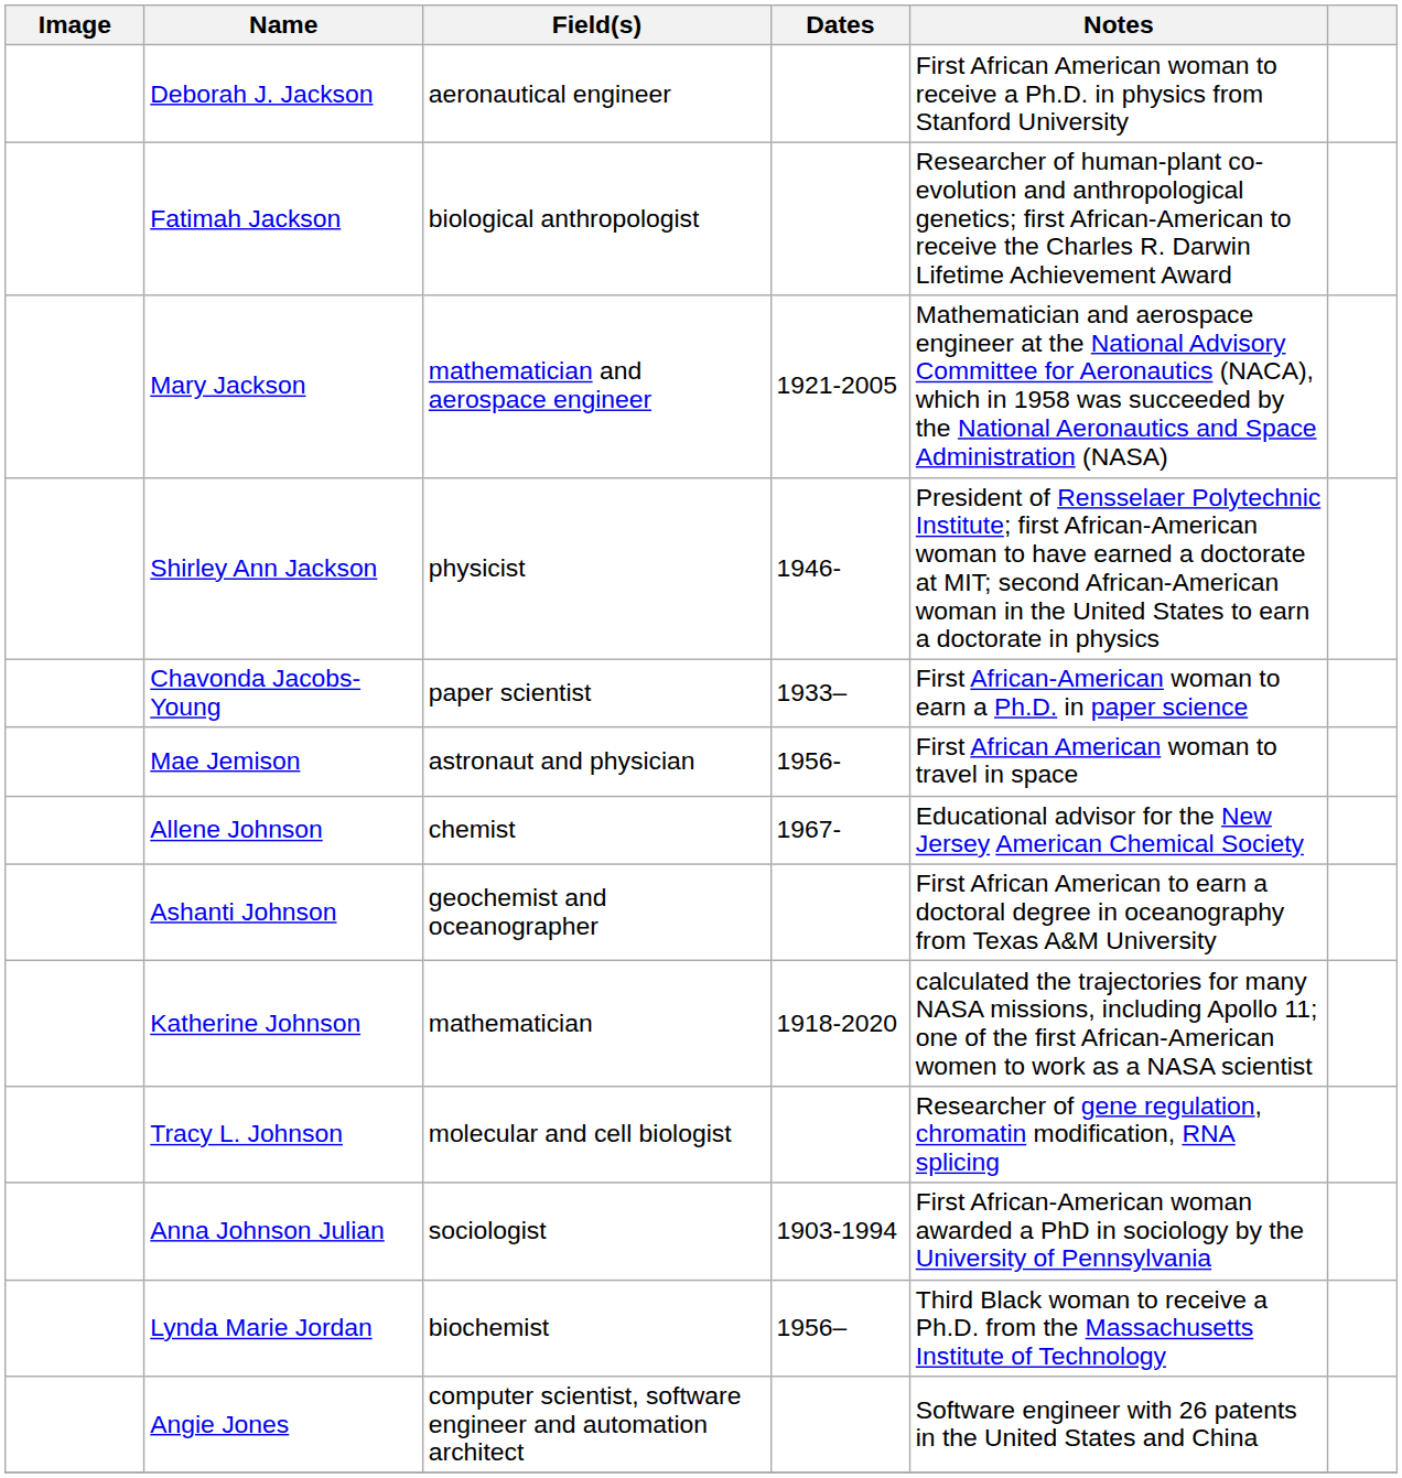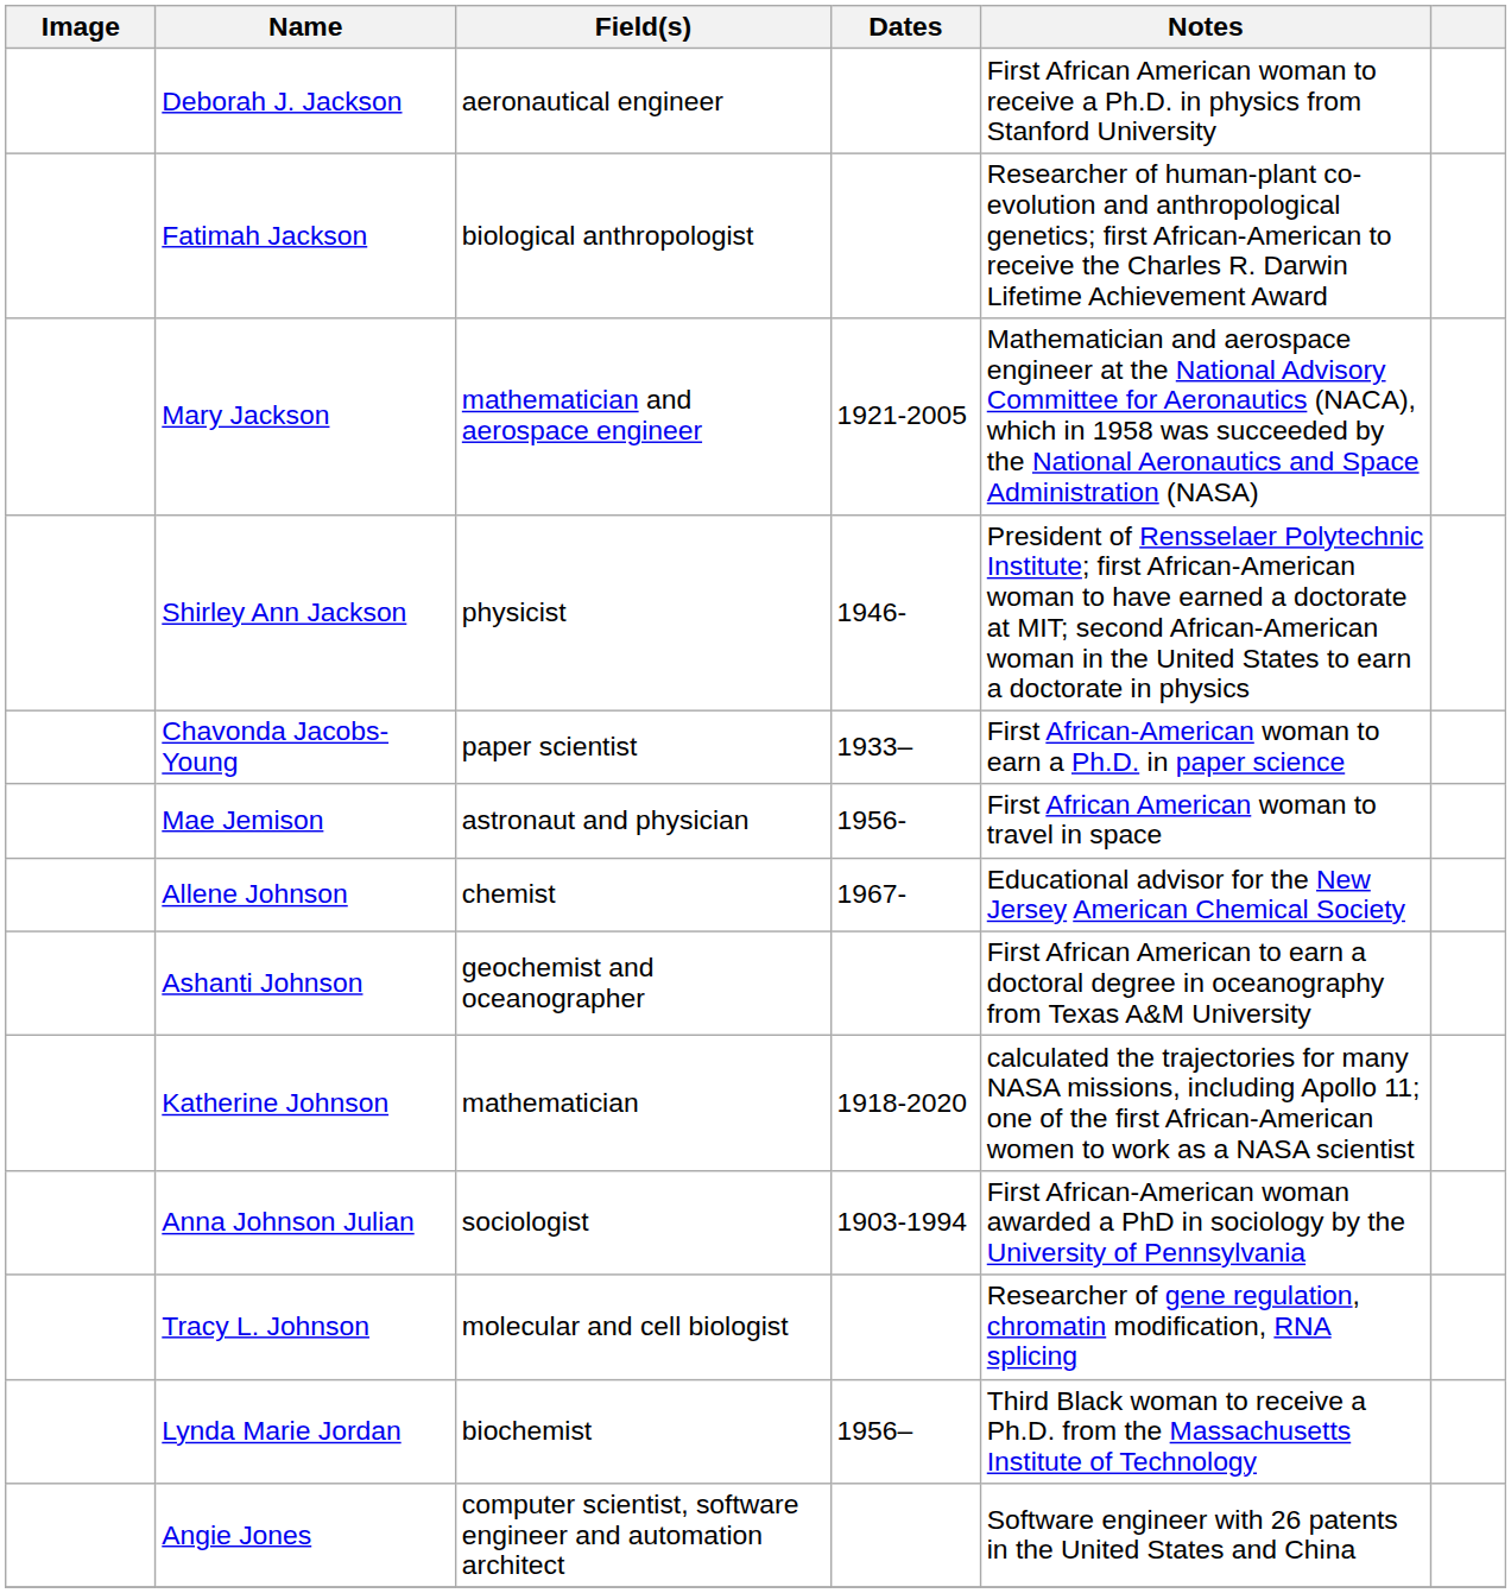 <table class="wikitable sortable plainrowheaders" style="width:100%; background:#fff;">
 <tr class="unsortable">
 <th scope="col" class="unsortable">Image</th>
 <th scope="col" style="width:20%;">Name</th>
 <th scope="col" style="width:25%;">Field(s)</th>
 <th scope="col" style="width:10%;">Dates</th>
 <th scope="col" class="unsortable" style="width: 30%">Notes</th>
 <th scope="col" class="unsortable" style="width: 5%"></th>
 </tr>
 <tr>
 <td></td>
 <td><a href='#'>Deborah J. Jackson</a></td>
 <td>aeronautical engineer</td>
 <td></td>
 <td>First African American woman to receive a Ph.D. in physics from Stanford University</td>
 <td></td>
 </tr>
 <tr>
 <td></td>
 <td><a href='#'>Fatimah Jackson</a></td>
 <td>biological anthropologist</td>
 <td></td>
 <td>Researcher of human-plant co-evolution and anthropological genetics; first African-American to receive the Charles R. Darwin Lifetime Achievement Award</td>
 <td></td>
 </tr>
 <tr>
 <td></td>
 <td><a href='#'>Mary Jackson</a></td>
 <td><a href='#'>mathematician</a> and <a href='#'>aerospace engineer</a></td>
 <td>1921-2005</td>
 <td>Mathematician and aerospace engineer at the <a href='#'>National Advisory Committee for Aeronautics</a> (NACA), which in 1958 was succeeded by the <a href='#'>National Aeronautics and Space Administration</a> (NASA)</td>
 <td></td>
 </tr>
 <tr>
 <td></td>
 <td><a href='#'>Shirley Ann Jackson</a></td>
 <td>physicist</td>
 <td>1946-</td>
 <td>President of <a href='#'>Rensselaer Polytechnic Institute</a>; first African-American woman to have earned a doctorate at MIT; second African-American woman in the United States to earn a doctorate in physics</td>
 <td></td>
 </tr>
 <tr>
 <td></td>
 <td><a href='#'>Chavonda Jacobs-Young</a></td>
 <td>paper scientist</td>
 <td>1933–</td>
 <td>First <a href='#'>African-American</a> woman to earn a <a href='#'>Ph.D.</a> in <a href='#'>paper science</a></td>
 <td></td>
 </tr>
 <tr>
 <td></td>
 <td><a href='#'>Mae Jemison</a></td>
 <td>astronaut and physician</td>
 <td>1956-</td>
 <td>First <a href='#'>African American</a> woman to travel in space</td>
 <td></td>
 </tr>
 <tr>
 <td></td>
 <td><a href='#'>Allene Johnson</a></td>
 <td>chemist</td>
 <td>1967-</td>
 <td>Educational advisor for the <a href='#'>New Jersey</a> <a href='#'>American Chemical Society</a></td>
 <td></td>
 </tr>
 <tr>
 <td></td>
 <td><a href='#'>Ashanti Johnson</a></td>
 <td>geochemist and oceanographer</td>
 <td></td>
 <td>First African American to earn a doctoral degree in oceanography from Texas A&M University</td>
 <td></td>
 </tr>
 <tr>
 <td></td>
 <td><a href='#'>Katherine Johnson</a></td>
 <td>mathematician</td>
 <td>1918-2020</td>
 <td>calculated the trajectories for many NASA missions, including Apollo 11; one of the first African-American women to work as a NASA scientist</td>
 <td></td>
 </tr>
 <tr>
 <td></td>
+<td><a href='#'>Anna Johnson Julian</a></td>
+<td>sociologist</td>
+<td>1903-1994</td>
+<td>First African-American woman awarded a PhD in sociology by the <a href='#'>University of Pennsylvania</a></td>
+<td></td>
+</tr>
+<tr>
+<td></td>
 <td><a href='#'>Tracy L. Johnson</a></td>
 <td>molecular and cell biologist</td>
 <td></td>
 <td>Researcher of <a href='#'>gene regulation</a>, <a href='#'>chromatin</a> modification, <a href='#'>RNA splicing</a></td>
-<td></td>
-</tr>
-<tr>
-<td></td>
-<td><a href='#'>Anna Johnson Julian</a></td>
-<td>sociologist</td>
-<td>1903-1994</td>
-<td>First African-American woman awarded a PhD in sociology by the <a href='#'>University of Pennsylvania</a></td>
 <td></td>
 </tr>
 <tr>
 <td></td>
 <td><a href='#'>Lynda Marie Jordan</a></td>
 <td>biochemist</td>
 <td>1956–</td>
 <td>Third Black woman to receive a Ph.D. from the <a href='#'>Massachusetts Institute of Technology</a></td>
 <td></td>
 </tr>
 <tr>
 <td></td>
 <td><a href='#'>Angie Jones</a></td>
 <td>computer scientist, software engineer and automation architect</td>
 <td></td>
 <td>Software engineer with 26 patents in the United States and China</td>
 <td></td>
 </tr>
 <tr>
 </tr>
 </table>
